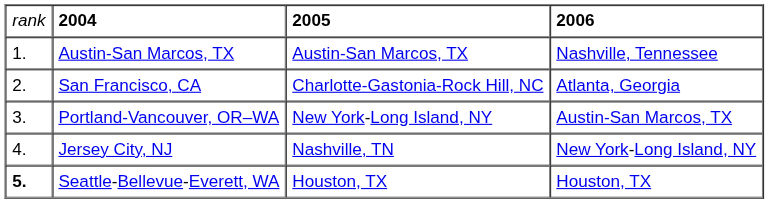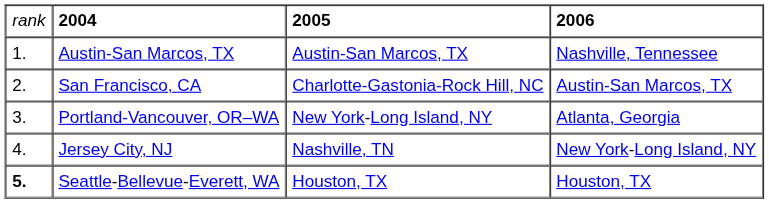 <table border=1 cellspacing=0 cellpadding=5 style="margin:1em auto;">
 <tr>
 <td><em>rank</em></td>
 <td><strong>2004</strong></td>
 <td><strong>2005</strong></td>
 <td><strong>2006</strong></td>
 </tr>
 <tr>
 <td>1.</td>
 <td><a href='#'>Austin-San Marcos, TX</a></td>
 <td><a href='#'>Austin-San Marcos, TX</a></td>
 <td><a href='#'>Nashville, Tennessee</a></td>
 </tr>
 <tr>
 <td>2.</td>
 <td><a href='#'>San Francisco, CA</a></td>
 <td><a href='#'>Charlotte-Gastonia-Rock Hill, NC</a></td>
-<td><a href='#'>Atlanta, Georgia</a></td>
+<td><a href='#'>Austin-San Marcos, TX</a></td>
 </tr>
 <tr>
 <td>3.</td>
 <td><a href='#'>Portland-Vancouver, OR–WA</a></td>
 <td><a href='#'>New York</a>-<a href='#'>Long Island, NY</a></td>
-<td><a href='#'>Austin-San Marcos, TX</a></td>
+<td><a href='#'>Atlanta, Georgia</a></td>
 </tr>
 <tr>
 <td>4.</td>
 <td><a href='#'>Jersey City, NJ</a></td>
 <td><a href='#'>Nashville, TN</a></td>
 <td><a href='#'>New York</a>-<a href='#'>Long Island, NY</a></td>
 </tr>
 <tr>
 <td><strong>5.</strong></td>
 <td><a href='#'>Seattle</a>-<a href='#'>Bellevue</a>-<a href='#'>Everett, WA</a></td>
 <td><a href='#'>Houston, TX</a></td>
 <td><a href='#'>Houston, TX</a></td>
 </tr>
 <tr>
 </tr>
 </table>
